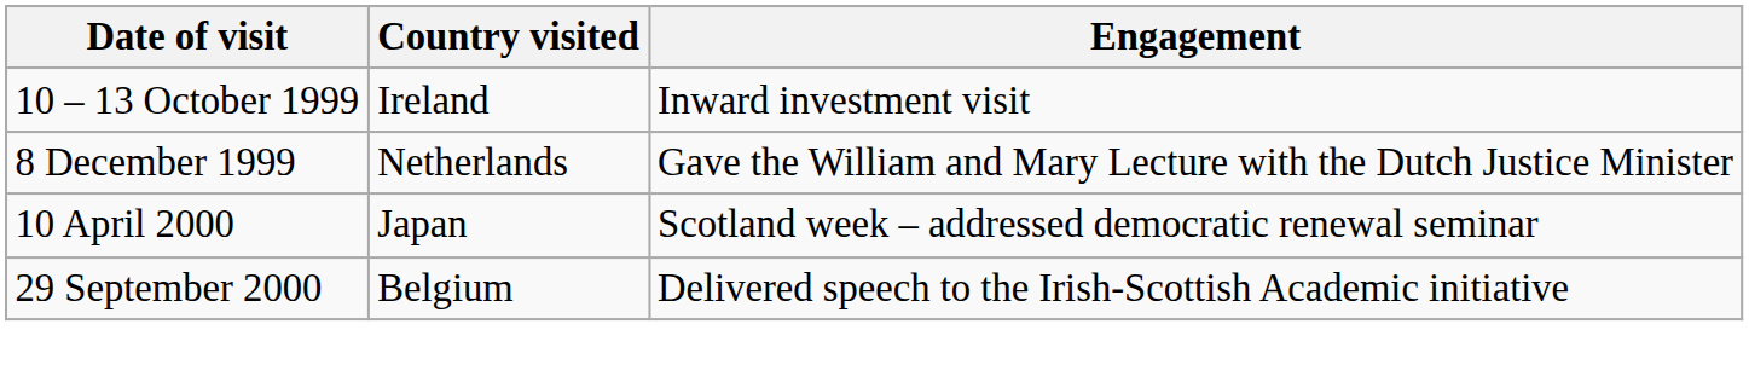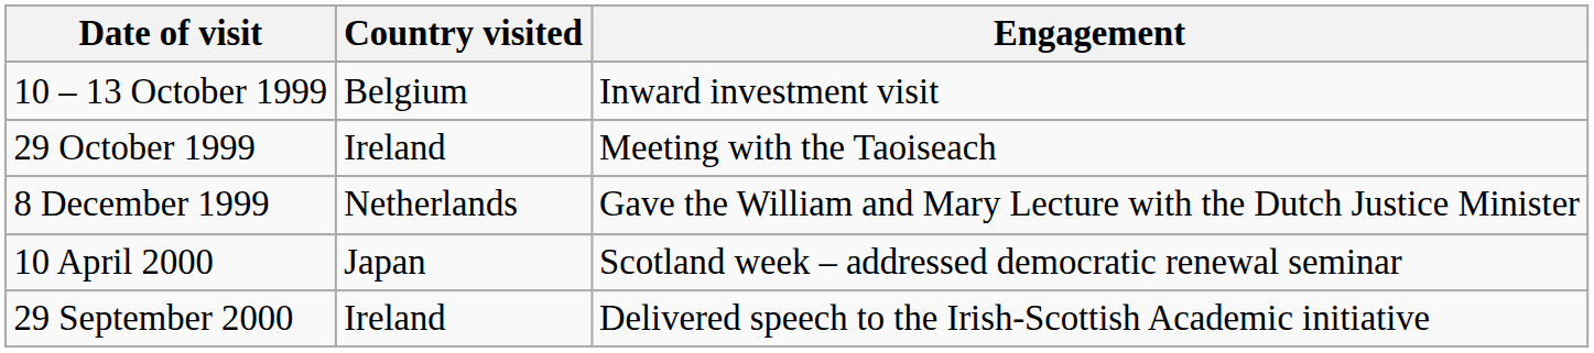 <table class="wikitable">
 <tr>
 <th>Date of visit</th>
 <th>Country visited</th>
 <th>Engagement</th>
 </tr>
 <tr>
 <td>10 – 13 October 1999</td>
+<td>Belgium</td>
+<td>Inward investment visit</td>
+</tr>
+<tr>
+<td>29 October 1999</td>
 <td>Ireland</td>
-<td>Inward investment visit</td>
+<td>Meeting with the Taoiseach</td>
 </tr>
 <tr>
 <td>8 December 1999</td>
 <td>Netherlands</td>
 <td>Gave the William and Mary Lecture with the Dutch Justice Minister</td>
 </tr>
 <tr>
 <td>10 April 2000</td>
 <td>Japan</td>
 <td>Scotland week – addressed democratic renewal seminar</td>
 </tr>
 <tr>
 <td>29 September 2000</td>
-<td>Belgium</td>
+<td>Ireland</td>
 <td>Delivered speech to the Irish-Scottish Academic initiative</td>
 </tr>
 </table>
